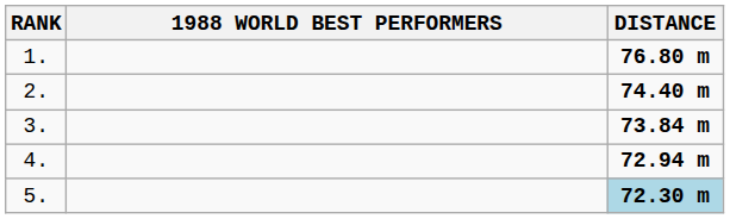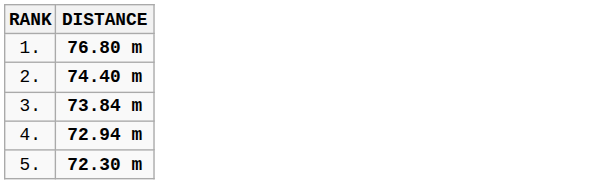 <table class="wikitable" style="border-collapse: collapse, font-size: 90%;">
 <tr>
 <th>RANK</th>
-<th align="center" style="width: 25em">1988 WORLD BEST PERFORMERS</th>
 <th align="center" style="width: 5em">DISTANCE</th>
 </tr>
 <tr>
 <td align=center>1.</td>
-<td></td>
 <td align="center"><strong>76.80 m</strong></td>
 </tr>
 <tr>
 <td align=center>2.</td>
-<td></td>
 <td align="center"><strong>74.40 m</strong></td>
 </tr>
 <tr>
 <td align=center>3.</td>
-<td></td>
 <td align="center"><strong>73.84 m</strong></td>
 </tr>
 <tr>
 <td align=center>4.</td>
-<td></td>
 <td align="center"><strong>72.94 m</strong></td>
 </tr>
 <tr>
 <td align="center">5.</td>
-<td></td>
-<td align=center style="background: lightblue;"><strong>72.30 m</strong></td>
+<td align=center><strong>72.30 m</strong></td>
 </tr>
 </table>
